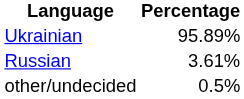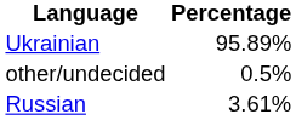 <table class="standard">
 <tr>
 <th>Language</th>
 <th>Percentage</th>
 </tr>
 <tr>
 <td><a href='#'>Ukrainian</a></td>
 <td align="right">95.89%</td>
 </tr>
 <tr>
+<td>other/undecided</td>
+<td align="right">0.5%</td>
+</tr>
+<tr>
 <td><a href='#'>Russian</a></td>
 <td align="right">3.61%</td>
 </tr>
-<tr>
-<td>other/undecided</td>
-<td align="right">0.5%</td>
-</tr>
 </table>
